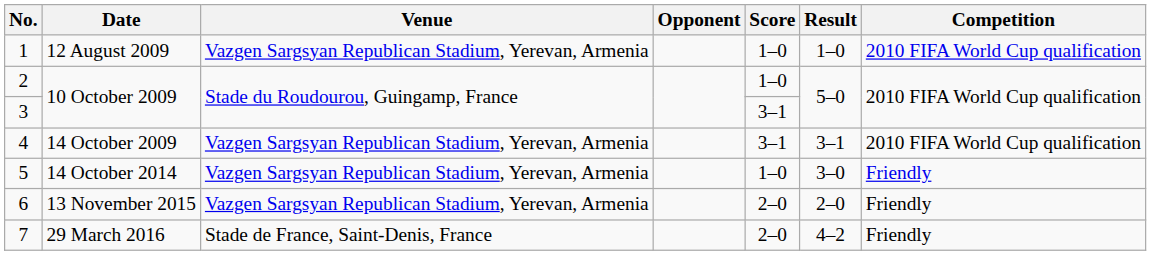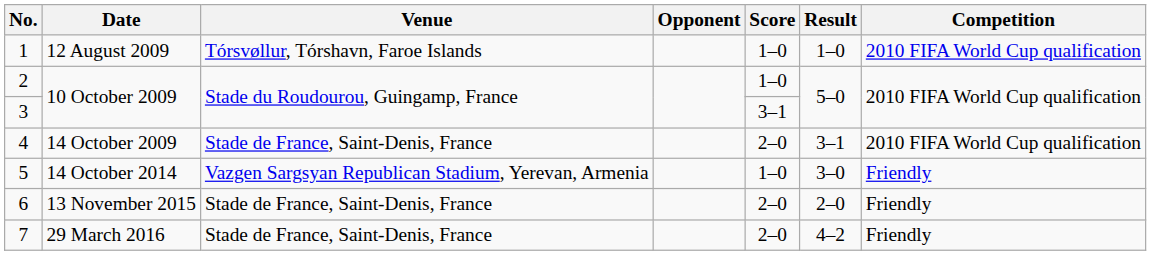 <table class="wikitable sortable">
 <tr>
 <th>No.</th>
 <th>Date</th>
 <th>Venue</th>
 <th>Opponent</th>
 <th>Score</th>
 <th>Result</th>
 <th>Competition</th>
 </tr>
 <tr>
 <td align=center>1</td>
 <td>12 August 2009</td>
-<td><a href='#'>Vazgen Sargsyan Republican Stadium</a>, Yerevan, Armenia</td>
+<td><a href='#'>Tórsvøllur</a>, Tórshavn, Faroe Islands</td>
 <td></td>
 <td align=center>1–0</td>
 <td align=center>1–0</td>
 <td><a href='#'>2010 FIFA World Cup qualification</a></td>
 </tr>
 <tr>
 <td align=center>2</td>
 <td rowspan=2>10 October 2009</td>
 <td rowspan=2><a href='#'>Stade du Roudourou</a>, Guingamp, France</td>
 <td rowspan=2></td>
 <td align="center">1–0</td>
 <td rowspan=2 align=center>5–0</td>
 <td rowspan="2">2010 FIFA World Cup qualification</td>
 </tr>
 <tr>
 <td align=center>3</td>
 <td align=center>3–1</td>
 </tr>
 <tr>
 <td align=center>4</td>
 <td>14 October 2009</td>
-<td><a href='#'>Vazgen Sargsyan Republican Stadium</a>, Yerevan, Armenia</td>
+<td><a href='#'>Stade de France</a>, Saint-Denis, France</td>
 <td></td>
-<td align=center>3–1</td>
+<td align=center>2–0</td>
 <td align=center>3–1</td>
 <td>2010 FIFA World Cup qualification</td>
 </tr>
 <tr>
 <td align=center>5</td>
 <td>14 October 2014</td>
 <td><a href='#'>Vazgen Sargsyan Republican Stadium</a>, Yerevan, Armenia</td>
 <td></td>
 <td align="center">1–0</td>
 <td align=center>3–0</td>
 <td><a href='#'>Friendly</a></td>
 </tr>
 <tr>
 <td align=center>6</td>
 <td>13 November 2015</td>
-<td><a href='#'>Vazgen Sargsyan Republican Stadium</a>, Yerevan, Armenia</td>
+<td>Stade de France, Saint-Denis, France</td>
 <td></td>
 <td align=center>2–0</td>
 <td align=center>2–0</td>
 <td>Friendly</td>
 </tr>
 <tr>
 <td align=center>7</td>
 <td>29 March 2016</td>
 <td>Stade de France, Saint-Denis, France</td>
 <td></td>
 <td align=center>2–0</td>
 <td align=center>4–2</td>
 <td>Friendly</td>
 </tr>
 </table>
